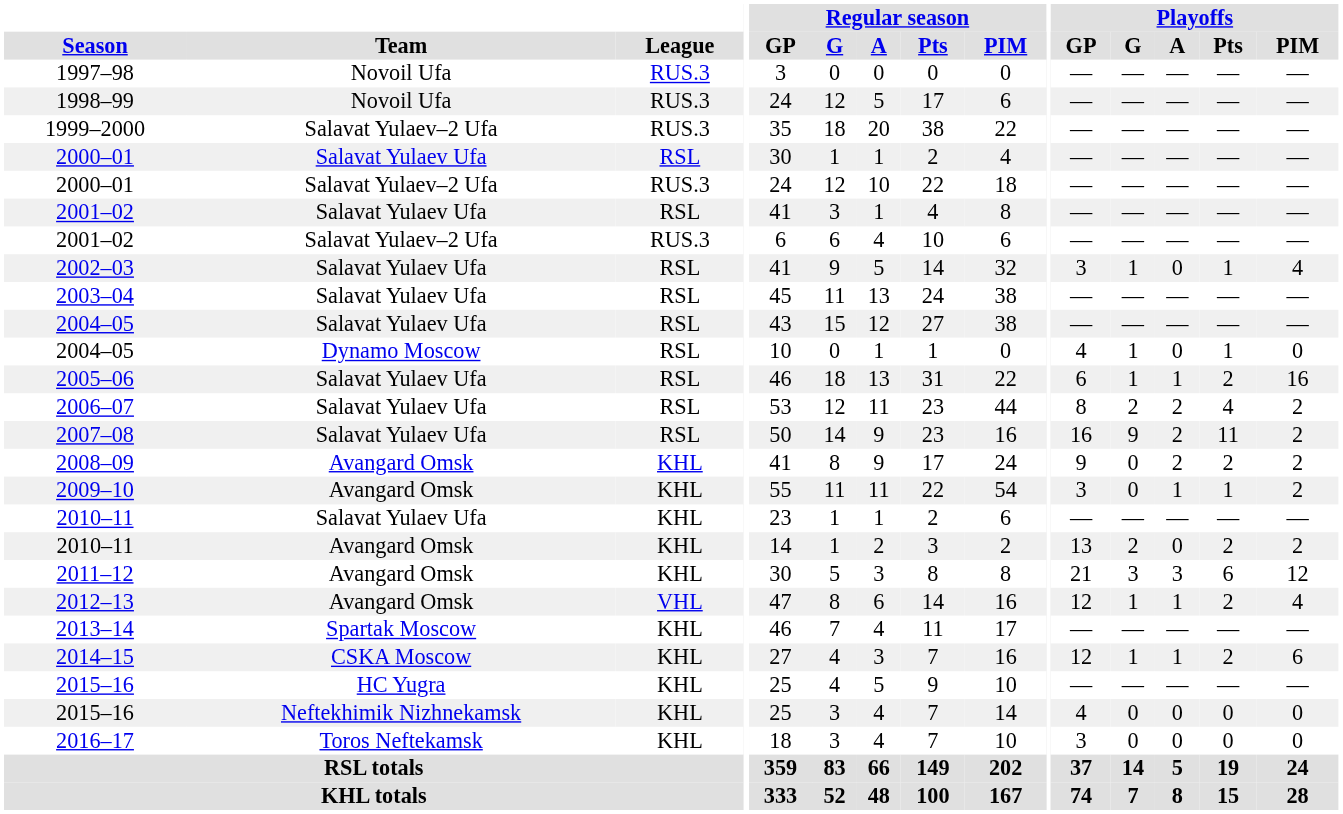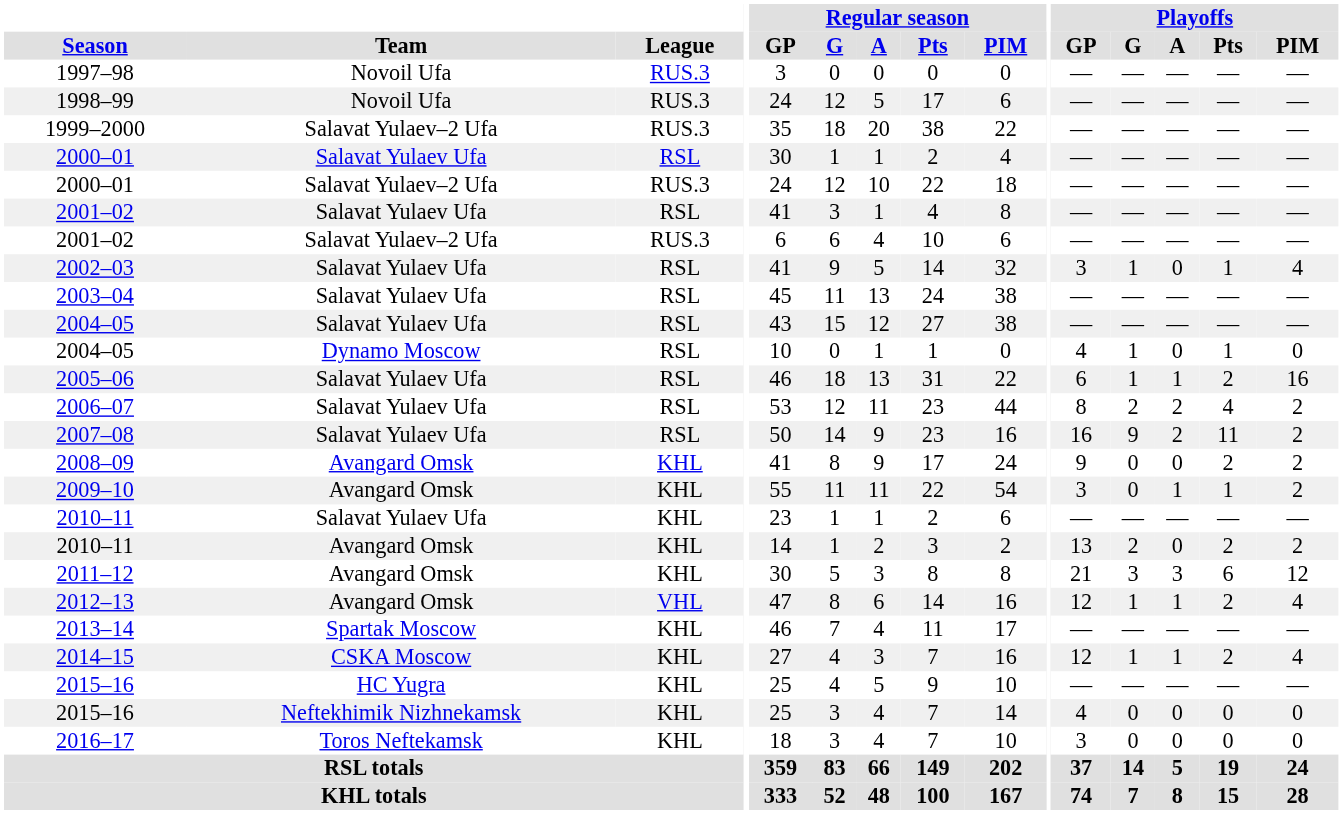 <table border="0" cellpadding="1" cellspacing="0" style="text-align:center; width:60em">
 <tr bgcolor="#e0e0e0">
 <th colspan="3" bgcolor="#ffffff"></th>
 <th rowspan="99" bgcolor="#ffffff"></th>
 <th colspan="5"><a href='#'>Regular season</a></th>
 <th rowspan="99" bgcolor="#ffffff"></th>
 <th colspan="5"><a href='#'>Playoffs</a></th>
 </tr>
 <tr bgcolor="#e0e0e0">
 <th><a href='#'>Season</a></th>
 <th>Team</th>
 <th>League</th>
 <th>GP</th>
 <th><a href='#'>G</a></th>
 <th><a href='#'>A</a></th>
 <th><a href='#'>Pts</a></th>
 <th><a href='#'>PIM</a></th>
 <th>GP</th>
 <th>G</th>
 <th>A</th>
 <th>Pts</th>
 <th>PIM</th>
 </tr>
 <tr>
 <td>1997–98</td>
 <td>Novoil Ufa</td>
 <td><a href='#'>RUS.3</a></td>
 <td>3</td>
 <td>0</td>
 <td>0</td>
 <td>0</td>
 <td>0</td>
 <td>—</td>
 <td>—</td>
 <td>—</td>
 <td>—</td>
 <td>—</td>
 </tr>
 <tr bgcolor="#f0f0f0">
 <td>1998–99</td>
 <td>Novoil Ufa</td>
 <td>RUS.3</td>
 <td>24</td>
 <td>12</td>
 <td>5</td>
 <td>17</td>
 <td>6</td>
 <td>—</td>
 <td>—</td>
 <td>—</td>
 <td>—</td>
 <td>—</td>
 </tr>
 <tr>
 <td>1999–2000</td>
 <td>Salavat Yulaev–2 Ufa</td>
 <td>RUS.3</td>
 <td>35</td>
 <td>18</td>
 <td>20</td>
 <td>38</td>
 <td>22</td>
 <td>—</td>
 <td>—</td>
 <td>—</td>
 <td>—</td>
 <td>—</td>
 </tr>
 <tr bgcolor="#f0f0f0">
 <td><a href='#'>2000–01</a></td>
 <td><a href='#'>Salavat Yulaev Ufa</a></td>
 <td><a href='#'>RSL</a></td>
 <td>30</td>
 <td>1</td>
 <td>1</td>
 <td>2</td>
 <td>4</td>
 <td>—</td>
 <td>—</td>
 <td>—</td>
 <td>—</td>
 <td>—</td>
 </tr>
 <tr>
 <td>2000–01</td>
 <td>Salavat Yulaev–2 Ufa</td>
 <td>RUS.3</td>
 <td>24</td>
 <td>12</td>
 <td>10</td>
 <td>22</td>
 <td>18</td>
 <td>—</td>
 <td>—</td>
 <td>—</td>
 <td>—</td>
 <td>—</td>
 </tr>
 <tr bgcolor="#f0f0f0">
 <td><a href='#'>2001–02</a></td>
 <td>Salavat Yulaev Ufa</td>
 <td>RSL</td>
 <td>41</td>
 <td>3</td>
 <td>1</td>
 <td>4</td>
 <td>8</td>
 <td>—</td>
 <td>—</td>
 <td>—</td>
 <td>—</td>
 <td>—</td>
 </tr>
 <tr>
 <td>2001–02</td>
 <td>Salavat Yulaev–2 Ufa</td>
 <td>RUS.3</td>
 <td>6</td>
 <td>6</td>
 <td>4</td>
 <td>10</td>
 <td>6</td>
 <td>—</td>
 <td>—</td>
 <td>—</td>
 <td>—</td>
 <td>—</td>
 </tr>
 <tr bgcolor="#f0f0f0">
 <td><a href='#'>2002–03</a></td>
 <td>Salavat Yulaev Ufa</td>
 <td>RSL</td>
 <td>41</td>
 <td>9</td>
 <td>5</td>
 <td>14</td>
 <td>32</td>
 <td>3</td>
 <td>1</td>
 <td>0</td>
 <td>1</td>
 <td>4</td>
 </tr>
 <tr>
 <td><a href='#'>2003–04</a></td>
 <td>Salavat Yulaev Ufa</td>
 <td>RSL</td>
 <td>45</td>
 <td>11</td>
 <td>13</td>
 <td>24</td>
 <td>38</td>
 <td>—</td>
 <td>—</td>
 <td>—</td>
 <td>—</td>
 <td>—</td>
 </tr>
 <tr bgcolor="#f0f0f0">
 <td><a href='#'>2004–05</a></td>
 <td>Salavat Yulaev Ufa</td>
 <td>RSL</td>
 <td>43</td>
 <td>15</td>
 <td>12</td>
 <td>27</td>
 <td>38</td>
 <td>—</td>
 <td>—</td>
 <td>—</td>
 <td>—</td>
 <td>—</td>
 </tr>
 <tr>
 <td>2004–05</td>
 <td><a href='#'>Dynamo Moscow</a></td>
 <td>RSL</td>
 <td>10</td>
 <td>0</td>
 <td>1</td>
 <td>1</td>
 <td>0</td>
 <td>4</td>
 <td>1</td>
 <td>0</td>
 <td>1</td>
 <td>0</td>
 </tr>
 <tr bgcolor="#f0f0f0">
 <td><a href='#'>2005–06</a></td>
 <td>Salavat Yulaev Ufa</td>
 <td>RSL</td>
 <td>46</td>
 <td>18</td>
 <td>13</td>
 <td>31</td>
 <td>22</td>
 <td>6</td>
 <td>1</td>
 <td>1</td>
 <td>2</td>
 <td>16</td>
 </tr>
 <tr>
 <td><a href='#'>2006–07</a></td>
 <td>Salavat Yulaev Ufa</td>
 <td>RSL</td>
 <td>53</td>
 <td>12</td>
 <td>11</td>
 <td>23</td>
 <td>44</td>
 <td>8</td>
 <td>2</td>
 <td>2</td>
 <td>4</td>
 <td>2</td>
 </tr>
 <tr bgcolor="#f0f0f0">
 <td><a href='#'>2007–08</a></td>
 <td>Salavat Yulaev Ufa</td>
 <td>RSL</td>
 <td>50</td>
 <td>14</td>
 <td>9</td>
 <td>23</td>
 <td>16</td>
 <td>16</td>
 <td>9</td>
 <td>2</td>
 <td>11</td>
 <td>2</td>
 </tr>
 <tr>
 <td><a href='#'>2008–09</a></td>
 <td><a href='#'>Avangard Omsk</a></td>
 <td><a href='#'>KHL</a></td>
 <td>41</td>
 <td>8</td>
 <td>9</td>
 <td>17</td>
 <td>24</td>
 <td>9</td>
 <td>0</td>
-<td>2</td>
+<td>0</td>
 <td>2</td>
 <td>2</td>
 </tr>
 <tr bgcolor="#f0f0f0">
 <td><a href='#'>2009–10</a></td>
 <td>Avangard Omsk</td>
 <td>KHL</td>
 <td>55</td>
 <td>11</td>
 <td>11</td>
 <td>22</td>
 <td>54</td>
 <td>3</td>
 <td>0</td>
 <td>1</td>
 <td>1</td>
 <td>2</td>
 </tr>
 <tr>
 <td><a href='#'>2010–11</a></td>
 <td>Salavat Yulaev Ufa</td>
 <td>KHL</td>
 <td>23</td>
 <td>1</td>
 <td>1</td>
 <td>2</td>
 <td>6</td>
 <td>—</td>
 <td>—</td>
 <td>—</td>
 <td>—</td>
 <td>—</td>
 </tr>
 <tr bgcolor="#f0f0f0">
 <td>2010–11</td>
 <td>Avangard Omsk</td>
 <td>KHL</td>
 <td>14</td>
 <td>1</td>
 <td>2</td>
 <td>3</td>
 <td>2</td>
 <td>13</td>
 <td>2</td>
 <td>0</td>
 <td>2</td>
 <td>2</td>
 </tr>
 <tr>
 <td><a href='#'>2011–12</a></td>
 <td>Avangard Omsk</td>
 <td>KHL</td>
 <td>30</td>
 <td>5</td>
 <td>3</td>
 <td>8</td>
 <td>8</td>
 <td>21</td>
 <td>3</td>
 <td>3</td>
 <td>6</td>
 <td>12</td>
 </tr>
 <tr bgcolor="#f0f0f0">
 <td><a href='#'>2012–13</a></td>
 <td>Avangard Omsk</td>
 <td><a href='#'>VHL</a></td>
 <td>47</td>
 <td>8</td>
 <td>6</td>
 <td>14</td>
 <td>16</td>
 <td>12</td>
 <td>1</td>
 <td>1</td>
 <td>2</td>
 <td>4</td>
 </tr>
 <tr>
 <td><a href='#'>2013–14</a></td>
 <td><a href='#'>Spartak Moscow</a></td>
 <td>KHL</td>
 <td>46</td>
 <td>7</td>
 <td>4</td>
 <td>11</td>
 <td>17</td>
 <td>—</td>
 <td>—</td>
 <td>—</td>
 <td>—</td>
 <td>—</td>
 </tr>
 <tr bgcolor="#f0f0f0">
 <td><a href='#'>2014–15</a></td>
 <td><a href='#'>CSKA Moscow</a></td>
 <td>KHL</td>
 <td>27</td>
 <td>4</td>
 <td>3</td>
 <td>7</td>
 <td>16</td>
 <td>12</td>
 <td>1</td>
 <td>1</td>
 <td>2</td>
-<td>6</td>
+<td>4</td>
 </tr>
 <tr>
 <td><a href='#'>2015–16</a></td>
 <td><a href='#'>HC Yugra</a></td>
 <td>KHL</td>
 <td>25</td>
 <td>4</td>
 <td>5</td>
 <td>9</td>
 <td>10</td>
 <td>—</td>
 <td>—</td>
 <td>—</td>
 <td>—</td>
 <td>—</td>
 </tr>
 <tr bgcolor="#f0f0f0">
 <td>2015–16</td>
 <td><a href='#'>Neftekhimik Nizhnekamsk</a></td>
 <td>KHL</td>
 <td>25</td>
 <td>3</td>
 <td>4</td>
 <td>7</td>
 <td>14</td>
 <td>4</td>
 <td>0</td>
 <td>0</td>
 <td>0</td>
 <td>0</td>
 </tr>
 <tr>
 <td><a href='#'>2016–17</a></td>
 <td><a href='#'>Toros Neftekamsk</a></td>
 <td>KHL</td>
 <td>18</td>
 <td>3</td>
 <td>4</td>
 <td>7</td>
 <td>10</td>
 <td>3</td>
 <td>0</td>
 <td>0</td>
 <td>0</td>
 <td>0</td>
 </tr>
 <tr bgcolor="#e0e0e0">
 <th colspan="3">RSL totals</th>
 <th>359</th>
 <th>83</th>
 <th>66</th>
 <th>149</th>
 <th>202</th>
 <th>37</th>
 <th>14</th>
 <th>5</th>
 <th>19</th>
 <th>24</th>
 </tr>
 <tr bgcolor="#e0e0e0">
 <th colspan="3">KHL totals</th>
 <th>333</th>
 <th>52</th>
 <th>48</th>
 <th>100</th>
 <th>167</th>
 <th>74</th>
 <th>7</th>
 <th>8</th>
 <th>15</th>
 <th>28</th>
 </tr>
 </table>
